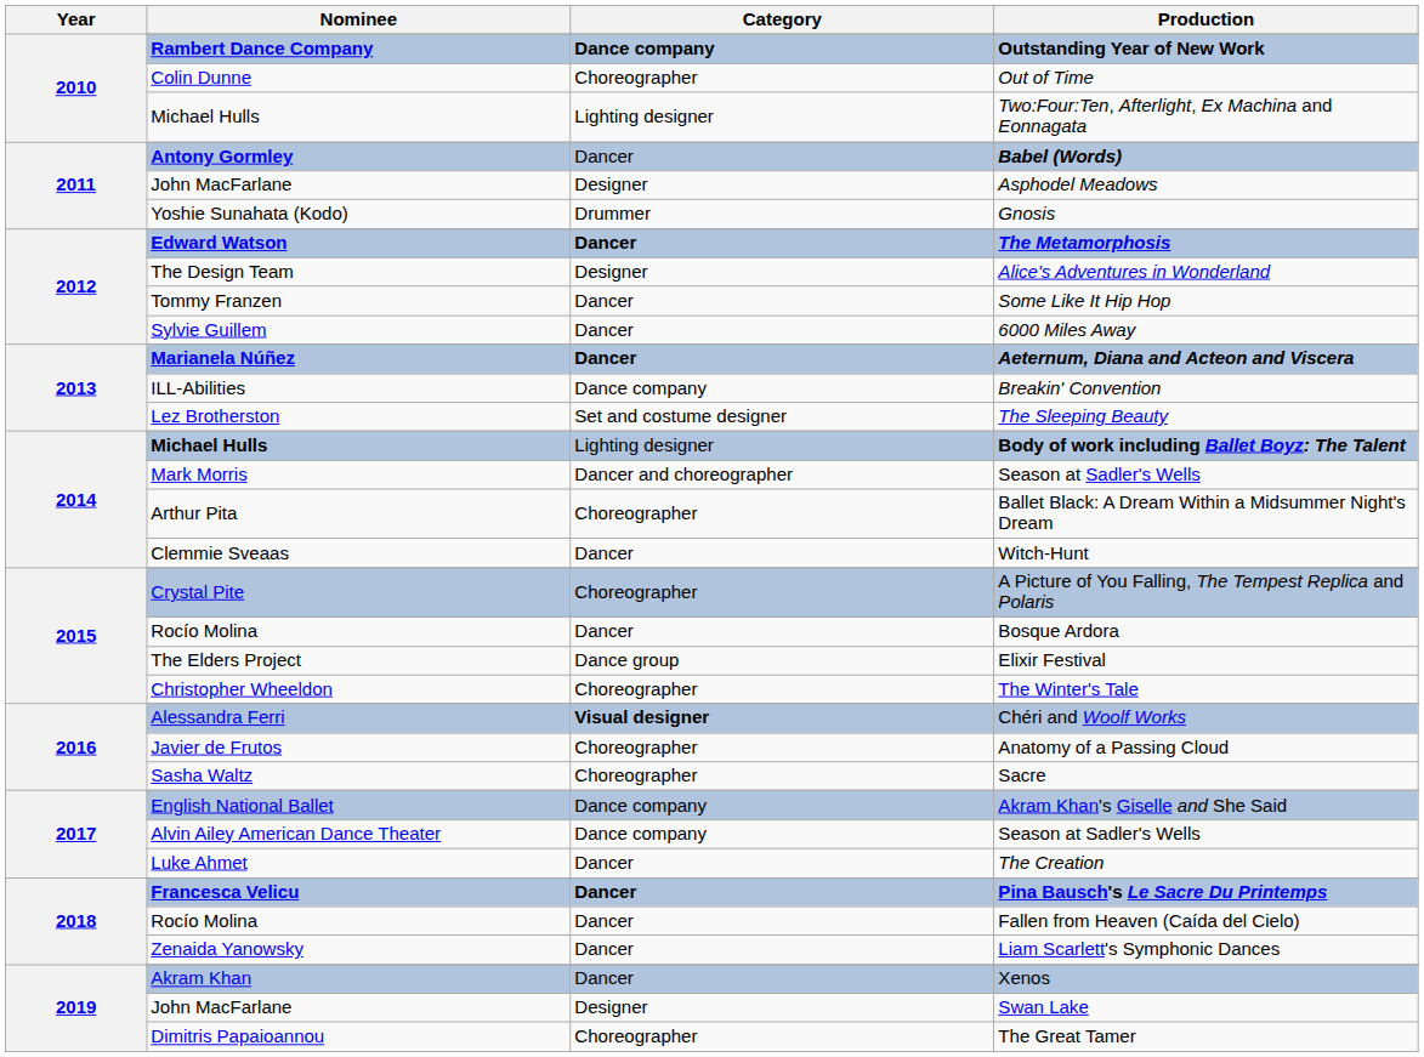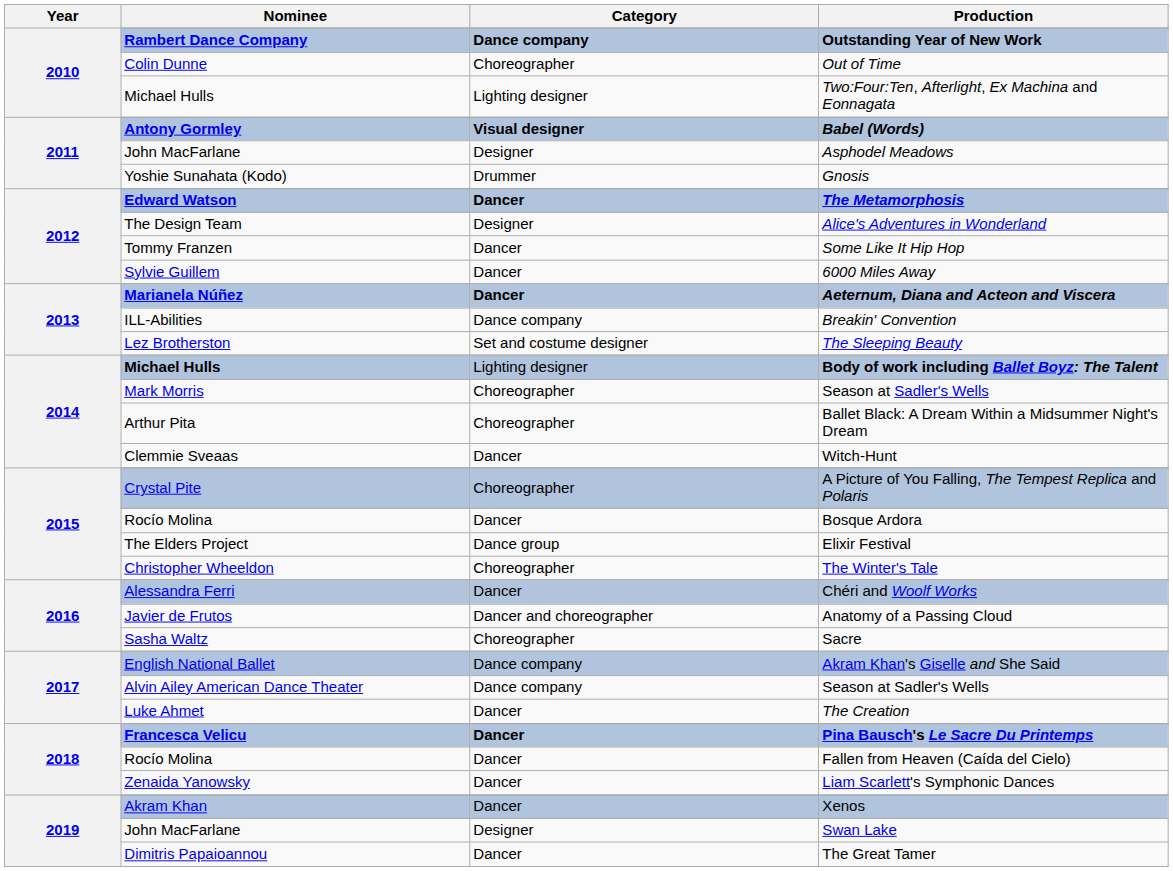 <table class="wikitable" style="width:98%;">
 <tr style="background:#bebebe;">
 <th style="width:10%;">Year</th>
 <th style="width:30%;">Nominee</th>
 <th style="width:30%;">Category</th>
 <th style="width:30%;">Production</th>
 </tr>
 <tr>
 <th rowspan="4" align="center"><a href='#'>2010</a></th>
 </tr>
 <tr style="background:#B0C4DE">
 <td><strong><a href='#'>Rambert Dance Company</a></strong></td>
 <td><strong>Dance company</strong></td>
 <td><strong>Outstanding Year of New Work</strong></td>
 </tr>
 <tr>
 <td><a href='#'>Colin Dunne</a></td>
 <td>Choreographer</td>
 <td><em>Out of Time</em></td>
 </tr>
 <tr>
 <td>Michael Hulls</td>
 <td>Lighting designer</td>
 <td><em>Two:Four:Ten</em>, <em>Afterlight</em>, <em>Ex Machina</em> and <em>Eonnagata</em></td>
 </tr>
 <tr>
 <th rowspan="4" align="center"><a href='#'>2011</a></th>
 </tr>
 <tr style="background:#B0C4DE">
 <td><strong><a href='#'>Antony Gormley</a></strong></td>
-<td></strong>Dancer<strong></td>
+<td><strong>Visual designer</strong></td>
 <td><strong><em>Babel (Words)</em></strong></td>
 </tr>
 <tr>
 <td>John MacFarlane</td>
 <td>Designer</td>
 <td><em>Asphodel Meadows</em></td>
 </tr>
 <tr>
 <td>Yoshie Sunahata (Kodo)</td>
 <td>Drummer</td>
 <td><em>Gnosis</em></td>
 </tr>
 <tr>
 <th rowspan="5" align="center"><a href='#'>2012</a></th>
 </tr>
 <tr style="background:#B0C4DE">
 <td><strong><a href='#'>Edward Watson</a></strong></td>
 <td><strong>Dancer</strong></td>
 <td><strong><em><a href='#'>The Metamorphosis</a></em></strong></td>
 </tr>
 <tr>
 <td>The Design Team</td>
 <td>Designer</td>
 <td><em><a href='#'>Alice's Adventures in Wonderland</a></em></td>
 </tr>
 <tr>
 <td>Tommy Franzen</td>
 <td>Dancer</td>
 <td><em>Some Like It Hip Hop</em></td>
 </tr>
 <tr>
 <td><a href='#'>Sylvie Guillem</a></td>
 <td>Dancer</td>
 <td><em>6000 Miles Away</em></td>
 </tr>
 <tr>
 <th rowspan="4" align="center"><a href='#'>2013</a></th>
 </tr>
 <tr style="background:#B0C4DE">
 <td><strong><a href='#'>Marianela Núñez</a></strong></td>
 <td><strong>Dancer</strong></td>
 <td><strong><em>Aeternum<em>, </em>Diana and Acteon<em> and </em>Viscera</em></strong></td>
 </tr>
 <tr>
 <td>ILL-Abilities</td>
 <td>Dance company</td>
 <td><em>Breakin' Convention</em></td>
 </tr>
 <tr>
 <td><a href='#'>Lez Brotherston</a></td>
 <td>Set and costume designer</td>
 <td><em><a href='#'>The Sleeping Beauty</a></em></td>
 </tr>
 <tr>
 <th rowspan="5" align="center"><a href='#'>2014</a></th>
 </tr>
 <tr style="background:#B0C4DE">
 <td><strong>Michael Hulls</strong></td>
 <td>Lighting designer</td>
 <td><strong>Body of work including <em><a href='#'>Ballet Boyz</a>: The Talent<strong><em></td>
 </tr>
 <tr>
 <td><a href='#'>Mark Morris</a></td>
-<td>Dancer and choreographer</td>
+<td>Choreographer</td>
 <td>Season at <a href='#'>Sadler's Wells</a></td>
 </tr>
 <tr>
 <td>Arthur Pita</td>
 <td>Choreographer</td>
 <td></em>Ballet Black: A Dream Within a Midsummer Night's Dream<em></td>
 </tr>
 <tr>
 <td>Clemmie Sveaas</td>
 <td>Dancer</td>
 <td></em>Witch-Hunt<em></td>
 </tr>
 <tr>
 <th rowspan="5" align="center"><a href='#'>2015</a></th>
 </tr>
 <tr style="background:#B0C4DE">
 <td></strong><a href='#'>Crystal Pite</a><strong></td>
 <td></strong>Choreographer<strong></td>
 <td></em></strong>A Picture of You Falling</em>, <em>The Tempest Replica</em> and <em>Polaris<strong><em></td>
 </tr>
 <tr>
 <td>Rocío Molina</td>
 <td>Dancer</td>
 <td></em>Bosque Ardora<em></td>
 </tr>
 <tr>
 <td>The Elders Project</td>
 <td>Dance group</td>
 <td></em>Elixir Festival<em></td>
 </tr>
 <tr>
 <td><a href='#'>Christopher Wheeldon</a></td>
 <td>Choreographer</td>
 <td></em><a href='#'>The Winter's Tale</a><em></td>
 </tr>
 <tr>
 <th rowspan="4" align="center"><a href='#'>2016</a></th>
 </tr>
 <tr style="background:#B0C4DE">
 <td></strong><a href='#'>Alessandra Ferri</a><strong></td>
-<td><strong>Visual designer</strong></td>
+<td></strong>Dancer<strong></td>
 <td></em></strong>Chéri</em> and <em><a href='#'>Woolf Works</a><strong><em></td>
 </tr>
 <tr>
 <td><a href='#'>Javier de Frutos</a></td>
-<td>Choreographer</td>
+<td>Dancer and choreographer</td>
 <td></em>Anatomy of a Passing Cloud<em></td>
 </tr>
 <tr>
 <td><a href='#'>Sasha Waltz</a></td>
 <td>Choreographer</td>
 <td></em>Sacre<em></td>
 </tr>
 <tr>
 <th rowspan="4" align="center"><a href='#'>2017</a></th>
 </tr>
 <tr style="background:#B0C4DE">
 <td></strong><a href='#'>English National Ballet</a><strong></td>
 <td></strong>Dance company<strong></td>
 <td></strong><a href='#'>Akram Khan</a>'s </em><a href='#'>Giselle</a><em> and </em>She Said</em></strong></td>
 </tr>
 <tr>
 <td><a href='#'>Alvin Ailey American Dance Theater</a></td>
 <td>Dance company</td>
 <td>Season at Sadler's Wells</td>
 </tr>
 <tr>
 <td><a href='#'>Luke Ahmet</a></td>
 <td>Dancer</td>
 <td><em>The Creation</em></td>
 </tr>
 <tr>
 <th rowspan="4" align="center"><a href='#'>2018</a></th>
 </tr>
 <tr style="background:#B0C4DE">
 <td><strong><a href='#'>Francesca Velicu</a></strong></td>
 <td><strong>Dancer</strong></td>
 <td><strong><a href='#'>Pina Bausch</a>'s <em><a href='#'>Le Sacre Du Printemps</a><strong><em></td>
 </tr>
 <tr>
 <td>Rocío Molina</td>
 <td>Dancer</td>
 <td></em>Fallen from Heaven (Caída del Cielo)<em></td>
 </tr>
 <tr>
 <td><a href='#'>Zenaida Yanowsky</a></td>
 <td>Dancer</td>
 <td><a href='#'>Liam Scarlett</a>'s </em>Symphonic Dances<em></td>
 </tr>
 <tr>
 <th rowspan=4 align=center><a href='#'>2019</a></th>
 </tr>
 <tr style="background:#B0C4DE">
 <td></strong><a href='#'>Akram Khan</a><strong></td>
 <td></strong>Dancer<strong></td>
 <td></em></strong>Xenos<strong><em></td>
 </tr>
 <tr>
 <td>John MacFarlane</td>
 <td>Designer</td>
 <td></em><a href='#'>Swan Lake</a><em></td>
 </tr>
 <tr>
 <td><a href='#'>Dimitris Papaioannou</a></td>
-<td>Choreographer</td>
+<td>Dancer</td>
 <td></em>The Great Tamer<em></td>
 </tr>
 </table>
